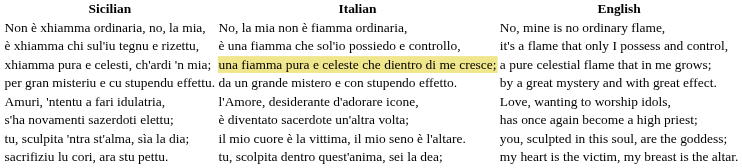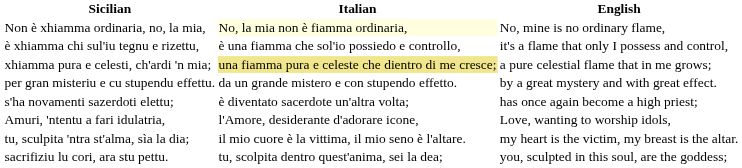 <table>
 <tr>
 <th>Sicilian</th>
 <th>Italian</th>
 <th>English</th>
 </tr>
 <tr>
 <td>Non è xhiamma ordinaria, no, la mia,</td>
-<td>No, la mia non è fiamma ordinaria,</td>
+<td style="background: lightyellow;">No, la mia non è fiamma ordinaria,</td>
 <td>No, mine is no ordinary flame,</td>
 </tr>
 <tr>
 <td>è xhiamma chi sul'iu tegnu e rizettu,</td>
 <td>è una fiamma che sol'io possiedo e controllo,</td>
 <td>it's a flame that only I possess and control,</td>
 </tr>
 <tr>
 <td>xhiamma pura e celesti, ch'ardi 'n mia;</td>
 <td style="background: khaki;">una fiamma pura e celeste che dientro di me cresce;</td>
 <td>a pure celestial flame that in me grows;</td>
 </tr>
 <tr>
 <td>per gran misteriu e cu stupendu effettu.</td>
 <td>da un grande mistero e con stupendo effetto.</td>
 <td>by a great mystery and with great effect.</td>
 </tr>
 <tr>
+<td>s'ha novamenti sazerdoti elettu;</td>
+<td>è diventato sacerdote un'altra volta;</td>
+<td>has once again become a high priest;</td>
+</tr>
+<tr>
 <td>Amuri, 'ntentu a fari idulatria,</td>
 <td>l'Amore, desiderante d'adorare icone,</td>
 <td>Love, wanting to worship idols,</td>
 </tr>
 <tr>
-<td>s'ha novamenti sazerdoti elettu;</td>
-<td>è diventato sacerdote un'altra volta;</td>
-<td>has once again become a high priest;</td>
-</tr>
-<tr>
 <td>tu, sculpita 'ntra st'alma, sìa la dia;</td>
 <td>il mio cuore è la vittima, il mio seno è l'altare.</td>
-<td>you, sculpted in this soul, are the goddess;</td>
+<td>my heart is the victim, my breast is the altar.</td>
 </tr>
 <tr>
 <td>sacrifiziu lu cori, ara stu pettu.</td>
 <td>tu, scolpita dentro quest'anima, sei la dea;</td>
-<td>my heart is the victim, my breast is the altar.</td>
+<td>you, sculpted in this soul, are the goddess;</td>
 </tr>
 </table>
